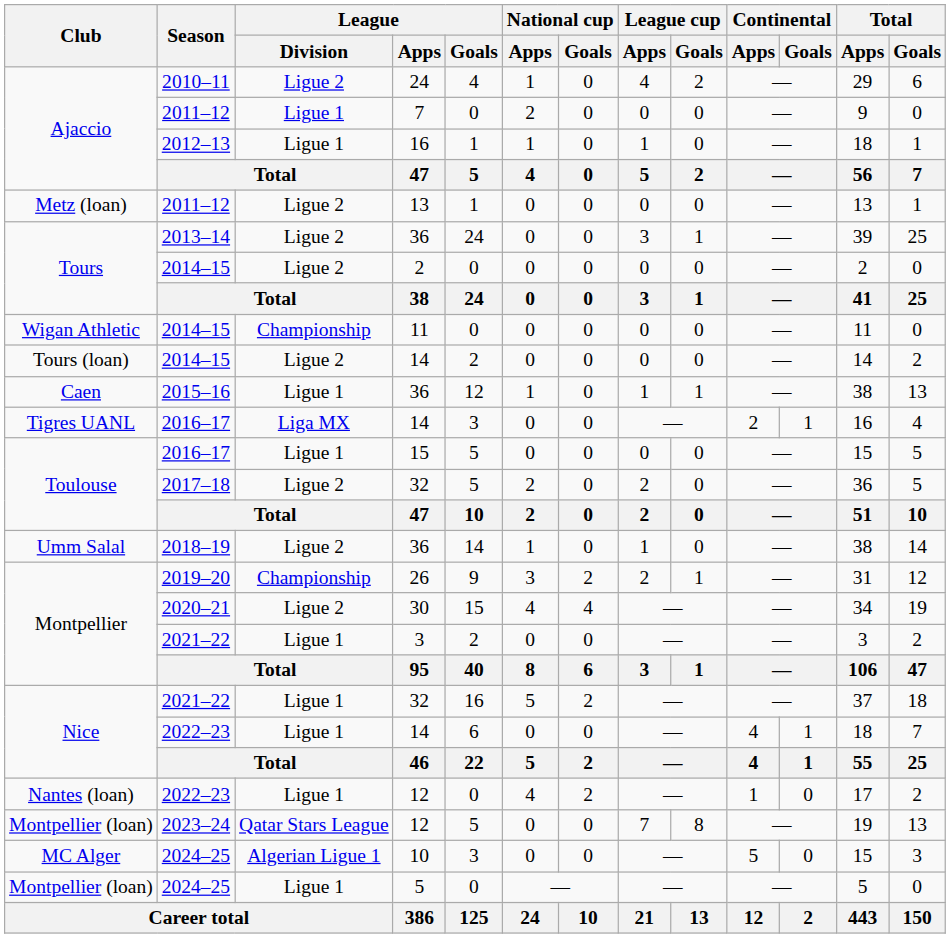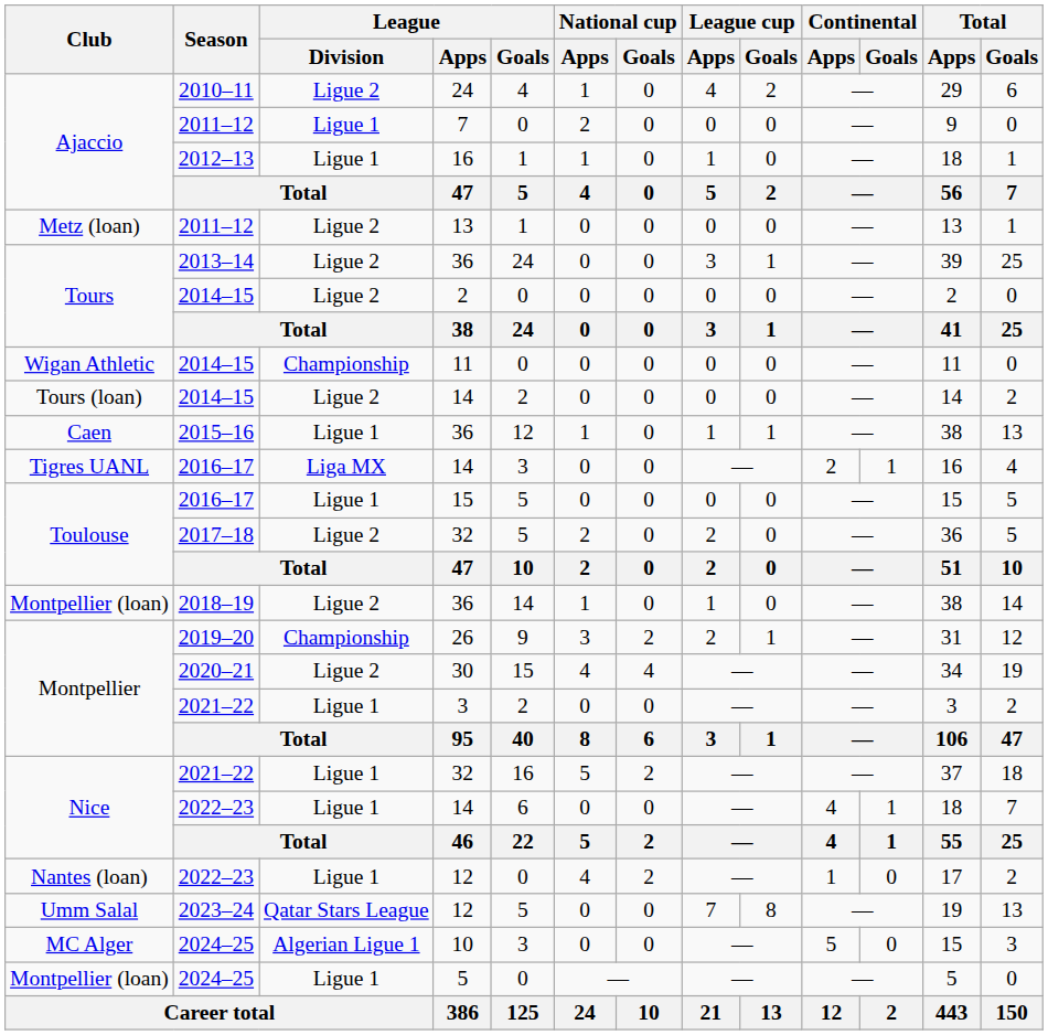 <table class="wikitable" style="text-align:center">
 <tr>
 <th rowspan="2">Club</th>
 <th rowspan="2">Season</th>
 <th colspan="3">League</th>
 <th colspan="2">National cup</th>
 <th colspan="2">League cup</th>
 <th colspan="2">Continental</th>
 <th colspan="2">Total</th>
 </tr>
 <tr>
 <th>Division</th>
 <th>Apps</th>
 <th>Goals</th>
 <th>Apps</th>
 <th>Goals</th>
 <th>Apps</th>
 <th>Goals</th>
 <th>Apps</th>
 <th>Goals</th>
 <th>Apps</th>
 <th>Goals</th>
 </tr>
 <tr>
 <td rowspan="4"><a href='#'>Ajaccio</a></td>
 <td><a href='#'>2010–11</a></td>
 <td><a href='#'>Ligue 2</a></td>
 <td>24</td>
 <td>4</td>
 <td>1</td>
 <td>0</td>
 <td>4</td>
 <td>2</td>
 <td colspan="2">—</td>
 <td>29</td>
 <td>6</td>
 </tr>
 <tr>
 <td><a href='#'>2011–12</a></td>
 <td><a href='#'>Ligue 1</a></td>
 <td>7</td>
 <td>0</td>
 <td>2</td>
 <td>0</td>
 <td>0</td>
 <td>0</td>
 <td colspan="2">—</td>
 <td>9</td>
 <td>0</td>
 </tr>
 <tr>
 <td><a href='#'>2012–13</a></td>
 <td>Ligue 1</td>
 <td>16</td>
 <td>1</td>
 <td>1</td>
 <td>0</td>
 <td>1</td>
 <td>0</td>
 <td colspan="2">—</td>
 <td>18</td>
 <td>1</td>
 </tr>
 <tr>
 <th colspan="2">Total</th>
 <th>47</th>
 <th>5</th>
 <th>4</th>
 <th>0</th>
 <th>5</th>
 <th>2</th>
 <th colspan="2">—</th>
 <th>56</th>
 <th>7</th>
 </tr>
 <tr>
 <td><a href='#'>Metz</a> (loan)</td>
 <td><a href='#'>2011–12</a></td>
 <td>Ligue 2</td>
 <td>13</td>
 <td>1</td>
 <td>0</td>
 <td>0</td>
 <td>0</td>
 <td>0</td>
 <td colspan="2">—</td>
 <td>13</td>
 <td>1</td>
 </tr>
 <tr>
 <td rowspan="3"><a href='#'>Tours</a></td>
 <td><a href='#'>2013–14</a></td>
 <td>Ligue 2</td>
 <td>36</td>
 <td>24</td>
 <td>0</td>
 <td>0</td>
 <td>3</td>
 <td>1</td>
 <td colspan="2">—</td>
 <td>39</td>
 <td>25</td>
 </tr>
 <tr>
 <td><a href='#'>2014–15</a></td>
 <td>Ligue 2</td>
 <td>2</td>
 <td>0</td>
 <td>0</td>
 <td>0</td>
 <td>0</td>
 <td>0</td>
 <td colspan="2">—</td>
 <td>2</td>
 <td>0</td>
 </tr>
 <tr>
 <th colspan="2">Total</th>
 <th>38</th>
 <th>24</th>
 <th>0</th>
 <th>0</th>
 <th>3</th>
 <th>1</th>
 <th colspan="2">—</th>
 <th>41</th>
 <th>25</th>
 </tr>
 <tr>
 <td><a href='#'>Wigan Athletic</a></td>
 <td><a href='#'>2014–15</a></td>
 <td><a href='#'>Championship</a></td>
 <td>11</td>
 <td>0</td>
 <td>0</td>
 <td>0</td>
 <td>0</td>
 <td>0</td>
 <td colspan="2">—</td>
 <td>11</td>
 <td>0</td>
 </tr>
 <tr>
 <td>Tours (loan)</td>
 <td><a href='#'>2014–15</a></td>
 <td>Ligue 2</td>
 <td>14</td>
 <td>2</td>
 <td>0</td>
 <td>0</td>
 <td>0</td>
 <td>0</td>
 <td colspan="2">—</td>
 <td>14</td>
 <td>2</td>
 </tr>
 <tr>
 <td><a href='#'>Caen</a></td>
 <td><a href='#'>2015–16</a></td>
 <td>Ligue 1</td>
 <td>36</td>
 <td>12</td>
 <td>1</td>
 <td>0</td>
 <td>1</td>
 <td>1</td>
 <td colspan="2">—</td>
 <td>38</td>
 <td>13</td>
 </tr>
 <tr>
 <td><a href='#'>Tigres UANL</a></td>
 <td><a href='#'>2016–17</a></td>
 <td><a href='#'>Liga MX</a></td>
 <td>14</td>
 <td>3</td>
 <td>0</td>
 <td>0</td>
 <td colspan="2">—</td>
 <td>2</td>
 <td>1</td>
 <td>16</td>
 <td>4</td>
 </tr>
 <tr>
 <td rowspan="3"><a href='#'>Toulouse</a></td>
 <td><a href='#'>2016–17</a></td>
 <td>Ligue 1</td>
 <td>15</td>
 <td>5</td>
 <td>0</td>
 <td>0</td>
 <td>0</td>
 <td>0</td>
 <td colspan="2">—</td>
 <td>15</td>
 <td>5</td>
 </tr>
 <tr>
 <td><a href='#'>2017–18</a></td>
 <td>Ligue 2</td>
 <td>32</td>
 <td>5</td>
 <td>2</td>
 <td>0</td>
 <td>2</td>
 <td>0</td>
 <td colspan="2">—</td>
 <td>36</td>
 <td>5</td>
 </tr>
 <tr>
 <th colspan="2">Total</th>
 <th>47</th>
 <th>10</th>
 <th>2</th>
 <th>0</th>
 <th>2</th>
 <th>0</th>
 <th colspan="2">—</th>
 <th>51</th>
 <th>10</th>
 </tr>
 <tr>
-<td><a href='#'>Umm Salal</a></td>
+<td><a href='#'>Montpellier</a> (loan)</td>
 <td><a href='#'>2018–19</a></td>
 <td>Ligue 2</td>
 <td>36</td>
 <td>14</td>
 <td>1</td>
 <td>0</td>
 <td>1</td>
 <td>0</td>
 <td colspan="2">—</td>
 <td>38</td>
 <td>14</td>
 </tr>
 <tr>
 <td rowspan="4">Montpellier</td>
 <td><a href='#'>2019–20</a></td>
 <td><a href='#'>Championship</a></td>
 <td>26</td>
 <td>9</td>
 <td>3</td>
 <td>2</td>
 <td>2</td>
 <td>1</td>
 <td colspan="2">—</td>
 <td>31</td>
 <td>12</td>
 </tr>
 <tr>
 <td><a href='#'>2020–21</a></td>
 <td>Ligue 2</td>
 <td>30</td>
 <td>15</td>
 <td>4</td>
 <td>4</td>
 <td colspan="2">—</td>
 <td colspan="2">—</td>
 <td>34</td>
 <td>19</td>
 </tr>
 <tr>
 <td><a href='#'>2021–22</a></td>
 <td>Ligue 1</td>
 <td>3</td>
 <td>2</td>
 <td>0</td>
 <td>0</td>
 <td colspan="2">—</td>
 <td colspan="2">—</td>
 <td>3</td>
 <td>2</td>
 </tr>
 <tr>
 <th colspan="2">Total</th>
 <th>95</th>
 <th>40</th>
 <th>8</th>
 <th>6</th>
 <th>3</th>
 <th>1</th>
 <th colspan="2">—</th>
 <th>106</th>
 <th>47</th>
 </tr>
 <tr>
 <td rowspan="3"><a href='#'>Nice</a></td>
 <td><a href='#'>2021–22</a></td>
 <td>Ligue 1</td>
 <td>32</td>
 <td>16</td>
 <td>5</td>
 <td>2</td>
 <td colspan="2">—</td>
 <td colspan="2">—</td>
 <td>37</td>
 <td>18</td>
 </tr>
 <tr>
 <td><a href='#'>2022–23</a></td>
 <td>Ligue 1</td>
 <td>14</td>
 <td>6</td>
 <td>0</td>
 <td>0</td>
 <td colspan="2">—</td>
 <td>4</td>
 <td>1</td>
 <td>18</td>
 <td>7</td>
 </tr>
 <tr>
 <th colspan="2">Total</th>
 <th>46</th>
 <th>22</th>
 <th>5</th>
 <th>2</th>
 <th colspan="2">—</th>
 <th>4</th>
 <th>1</th>
 <th>55</th>
 <th>25</th>
 </tr>
 <tr>
 <td><a href='#'>Nantes</a> (loan)</td>
 <td><a href='#'>2022–23</a></td>
 <td>Ligue 1</td>
 <td>12</td>
 <td>0</td>
 <td>4</td>
 <td>2</td>
 <td colspan="2">—</td>
 <td>1</td>
 <td>0</td>
 <td>17</td>
 <td>2</td>
 </tr>
 <tr>
-<td><a href='#'>Montpellier</a> (loan)</td>
+<td><a href='#'>Umm Salal</a></td>
 <td><a href='#'>2023–24</a></td>
 <td><a href='#'>Qatar Stars League</a></td>
 <td>12</td>
 <td>5</td>
 <td>0</td>
 <td>0</td>
 <td>7</td>
 <td>8</td>
 <td colspan="2">—</td>
 <td>19</td>
 <td>13</td>
 </tr>
 <tr>
 <td><a href='#'>MC Alger</a></td>
 <td><a href='#'>2024–25</a></td>
 <td><a href='#'>Algerian Ligue 1</a></td>
 <td>10</td>
 <td>3</td>
 <td>0</td>
 <td>0</td>
 <td colspan="2">—</td>
 <td>5</td>
 <td>0</td>
 <td>15</td>
 <td>3</td>
 </tr>
 <tr>
 <td><a href='#'>Montpellier</a> (loan)</td>
 <td><a href='#'>2024–25</a></td>
 <td>Ligue 1</td>
 <td>5</td>
 <td>0</td>
 <td colspan="2">—</td>
 <td colspan="2">—</td>
 <td colspan="2">—</td>
 <td>5</td>
 <td>0</td>
 </tr>
 <tr>
 <th colspan="3">Career total</th>
 <th>386</th>
 <th>125</th>
 <th>24</th>
 <th>10</th>
 <th>21</th>
 <th>13</th>
 <th>12</th>
 <th>2</th>
 <th>443</th>
 <th>150</th>
 </tr>
 </table>
